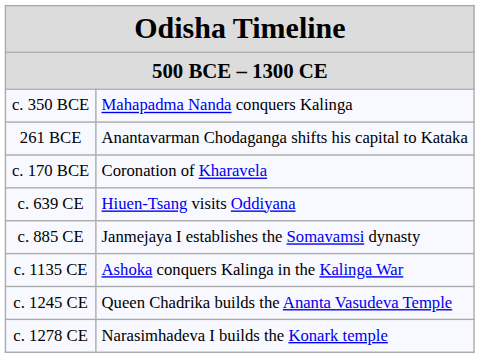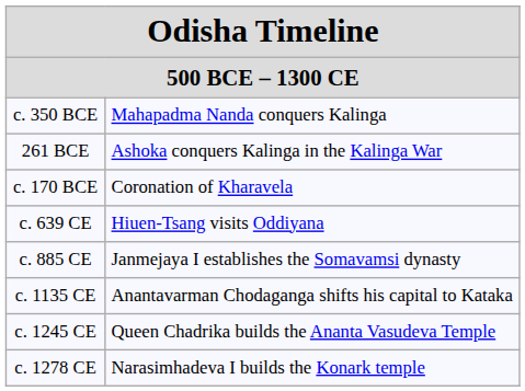 <table border="1" cellpadding="4" cellspacing="0" style="float:right; margin:0.5em 0 1em 1em; background:#F8F8FF; border:1px #aaa solid; border-collapse:collapse; font-size:95%;">
 <tr>
 <th colspan="2" style="background:#DCDCDC; text-align:center;"><big><big>Odisha Timeline</big></big></th>
 </tr>
 <tr>
 <th colspan="2" style="background:#DCDCDC; text-align:center;">500 BCE – 1300 CE</th>
 </tr>
 <tr>
 <td style="font-size:80%; text-align:center;">c. 350 BCE</td>
 <td style="font-size: 80%;"><a href='#'>Mahapadma Nanda</a> conquers Kalinga</td>
 </tr>
 <tr>
 <td style="font-size:80%; text-align:center;">261 BCE</td>
-<td style="font-size: 80%;">Anantavarman Chodaganga shifts his capital to Kataka</td>
+<td style="font-size: 80%;"><a href='#'>Ashoka</a> conquers Kalinga in the <a href='#'>Kalinga War</a></td>
 </tr>
 <tr>
 <td style="font-size:80%; text-align:center;">c. 170 BCE</td>
 <td style="font-size: 80%;">Coronation of <a href='#'>Kharavela</a></td>
 </tr>
 <tr>
 <td style="font-size:80%; text-align:center;">c. 639 CE</td>
 <td style="font-size: 80%;"><a href='#'>Hiuen-Tsang</a> visits <a href='#'>Oddiyana</a></td>
 </tr>
 <tr>
 <td style="font-size:80%; text-align:center;">c. 885 CE</td>
 <td style="font-size: 80%;">Janmejaya I establishes the <a href='#'>Somavamsi</a> dynasty</td>
 </tr>
 <tr>
 <td style="font-size:80%; text-align:center;">c. 1135 CE</td>
-<td style="font-size: 80%;"><a href='#'>Ashoka</a> conquers Kalinga in the <a href='#'>Kalinga War</a></td>
+<td style="font-size: 80%;">Anantavarman Chodaganga shifts his capital to Kataka</td>
 </tr>
 <tr>
 <td style="font-size:80%; text-align:center;">c. 1245 CE</td>
 <td style="font-size: 80%;">Queen Chadrika builds the <a href='#'>Ananta Vasudeva Temple</a></td>
 </tr>
 <tr>
 <td style="font-size:80%; text-align:center;">c. 1278 CE</td>
 <td style="font-size: 80%;">Narasimhadeva I builds the <a href='#'>Konark temple</a></td>
 </tr>
 </table>
